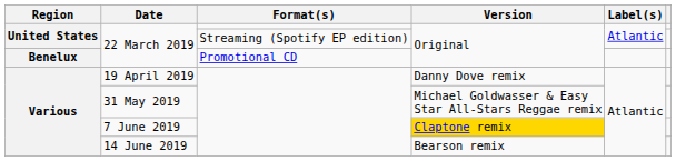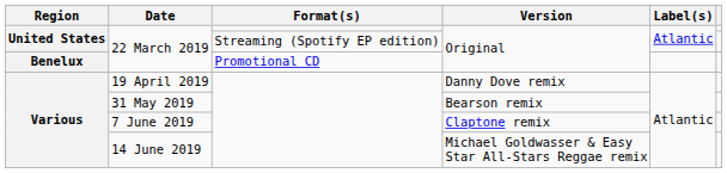 <table class="wikitable plainrowheaders">
 <tr>
 <th scope="col">Region</th>
 <th scope="col">Date</th>
 <th scope="col">Format(s)</th>
 <th scope="col">Version</th>
 <th scope="col">Label(s)</th>
 <th scope="col"></th>
 </tr>
 <tr>
 <th scope="row" rowspan="2">United States</th>
 <td rowspan="3">22 March 2019</td>
 <td></td>
 <td rowspan="3">Original</td>
 <td rowspan="2"><a href='#'>Atlantic</a></td>
 <td style="text-align:center;"></td>
 </tr>
 <tr>
 <td>Streaming (Spotify EP edition)</td>
 <td style="text-align:center;"></td>
 </tr>
 <tr>
 <th scope="row">Benelux</th>
 <td><a href='#'>Promotional CD</a></td>
 <td></td>
 <td style="text-align:center;"></td>
 </tr>
 <tr>
 <th scope="row" rowspan="4">Various</th>
 <td>19 April 2019</td>
 <td rowspan="4"></td>
 <td>Danny Dove remix</td>
 <td rowspan="4">Atlantic</td>
 <td style="text-align:center;"></td>
 </tr>
 <tr>
 <td>31 May 2019</td>
-<td>Michael Goldwasser & Easy<br>Star All-Stars Reggae remix</td>
+<td>Bearson remix</td>
 <td style="text-align:center;"></td>
 </tr>
 <tr>
 <td>7 June 2019</td>
-<td style="background: gold;"><a href='#'>Claptone</a> remix</td>
+<td><a href='#'>Claptone</a> remix</td>
 <td style="text-align:center;"></td>
 </tr>
 <tr>
 <td>14 June 2019</td>
-<td>Bearson remix</td>
+<td>Michael Goldwasser & Easy<br>Star All-Stars Reggae remix</td>
 <td style="text-align:center;"></td>
 </tr>
 </table>
